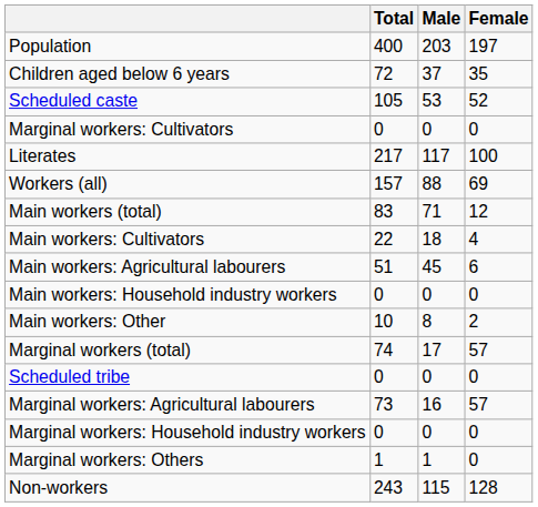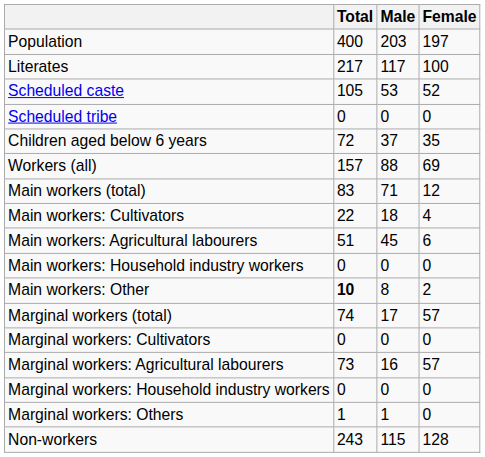 <table class="wikitable sortable">
 <tr>
 <th></th>
 <th>Total</th>
 <th>Male</th>
 <th>Female</th>
 </tr>
 <tr>
 <td>Population</td>
 <td>400</td>
 <td>203</td>
 <td>197</td>
 </tr>
 <tr>
-<td>Children aged below 6 years</td>
-<td>72</td>
-<td>37</td>
-<td>35</td>
+<td>Literates</td>
+<td>217</td>
+<td>117</td>
+<td>100</td>
 </tr>
 <tr>
 <td><a href='#'>Scheduled caste</a></td>
 <td>105</td>
 <td>53</td>
 <td>52</td>
 </tr>
 <tr>
-<td>Marginal workers: Cultivators</td>
+<td><a href='#'>Scheduled tribe</a></td>
 <td>0</td>
 <td>0</td>
 <td>0</td>
 </tr>
 <tr>
-<td>Literates</td>
-<td>217</td>
-<td>117</td>
-<td>100</td>
+<td>Children aged below 6 years</td>
+<td>72</td>
+<td>37</td>
+<td>35</td>
 </tr>
 <tr>
 <td>Workers (all)</td>
 <td>157</td>
 <td>88</td>
 <td>69</td>
 </tr>
 <tr>
 <td>Main workers (total)</td>
 <td>83</td>
 <td>71</td>
 <td>12</td>
 </tr>
 <tr>
 <td>Main workers: Cultivators</td>
 <td>22</td>
 <td>18</td>
 <td>4</td>
 </tr>
 <tr>
 <td>Main workers: Agricultural labourers</td>
 <td>51</td>
 <td>45</td>
 <td>6</td>
 </tr>
 <tr>
 <td>Main workers: Household industry workers</td>
 <td>0</td>
 <td>0</td>
 <td>0</td>
 </tr>
 <tr>
 <td>Main workers: Other</td>
-<td>10</td>
+<td><strong>10</strong></td>
 <td>8</td>
 <td>2</td>
 </tr>
 <tr>
 <td>Marginal workers (total)</td>
 <td>74</td>
 <td>17</td>
 <td>57</td>
 </tr>
 <tr>
-<td><a href='#'>Scheduled tribe</a></td>
+<td>Marginal workers: Cultivators</td>
 <td>0</td>
 <td>0</td>
 <td>0</td>
 </tr>
 <tr>
 <td>Marginal workers: Agricultural labourers</td>
 <td>73</td>
 <td>16</td>
 <td>57</td>
 </tr>
 <tr>
 <td>Marginal workers: Household industry workers</td>
 <td>0</td>
 <td>0</td>
 <td>0</td>
 </tr>
 <tr>
 <td>Marginal workers: Others</td>
 <td>1</td>
 <td>1</td>
 <td>0</td>
 </tr>
 <tr>
 <td>Non-workers</td>
 <td>243</td>
 <td>115</td>
 <td>128</td>
 </tr>
 </table>
